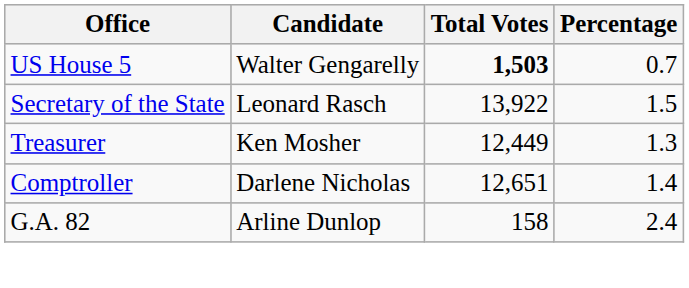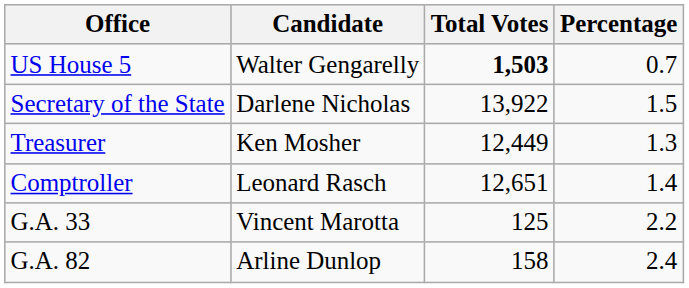 <table class="wikitable">
 <tr>
 <th>Office</th>
 <th>Candidate</th>
 <th>Total Votes</th>
 <th>Percentage</th>
 </tr>
 <tr>
 <td><a href='#'>US House 5</a></td>
 <td>Walter Gengarelly</td>
 <td align=right><strong>1,503</strong></td>
 <td align=right>0.7</td>
 </tr>
 <tr>
 <td><a href='#'>Secretary of the State</a></td>
-<td>Leonard Rasch</td>
+<td>Darlene Nicholas</td>
 <td align=right>13,922</td>
 <td align=right>1.5</td>
 </tr>
 <tr>
 <td><a href='#'>Treasurer</a></td>
 <td>Ken Mosher</td>
 <td align=right>12,449</td>
 <td align=right>1.3</td>
 </tr>
 <tr>
 <td><a href='#'>Comptroller</a></td>
-<td>Darlene Nicholas</td>
+<td>Leonard Rasch</td>
 <td align=right>12,651</td>
 <td align=right>1.4</td>
+</tr>
+<tr>
+<td>G.A. 33</td>
+<td>Vincent Marotta</td>
+<td align=right>125</td>
+<td align=right>2.2</td>
 </tr>
 <tr>
 <td>G.A. 82</td>
 <td>Arline Dunlop</td>
 <td align=right>158</td>
 <td align=right>2.4</td>
 </tr>
 </table>
